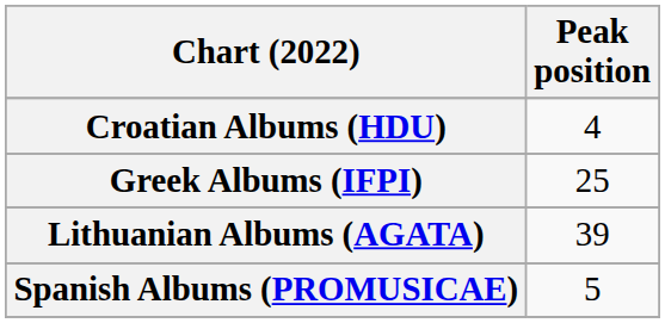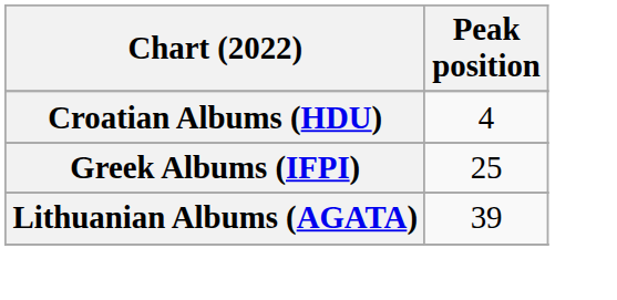 <table class="wikitable sortable plainrowheaders" style="text-align:center">
 <tr>
 <th scope="col">Chart (2022)</th>
 <th scope="col">Peak<br>position</th>
 </tr>
 <tr>
 </tr>
 <tr>
 </tr>
 <tr>
 </tr>
 <tr>
 </tr>
 <tr>
 </tr>
 <tr>
 <th scope="row">Croatian Albums (<a href='#'>HDU</a>)</th>
 <td>4</td>
 </tr>
 <tr>
 </tr>
 <tr>
 </tr>
 <tr>
 </tr>
 <tr>
 </tr>
 <tr>
 <th scope="row">Greek Albums (<a href='#'>IFPI</a>)</th>
 <td>25</td>
 </tr>
 <tr>
 </tr>
 <tr>
 </tr>
 <tr>
 </tr>
 <tr>
 <th scope="row">Lithuanian Albums (<a href='#'>AGATA</a>)</th>
 <td>39</td>
 </tr>
 <tr>
 </tr>
 <tr>
 </tr>
 <tr>
 </tr>
 <tr>
 </tr>
 <tr>
 </tr>
 <tr>
-<th scope="row">Spanish Albums (<a href='#'>PROMUSICAE</a>)</th>
-<td>5</td>
-</tr>
-<tr>
 </tr>
 <tr>
 </tr>
 <tr>
 </tr>
 <tr>
 </tr>
 <tr>
 </tr>
 <tr>
 </tr>
 <tr>
 </tr>
 </table>
